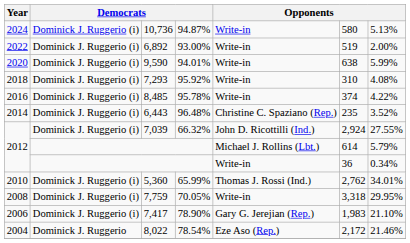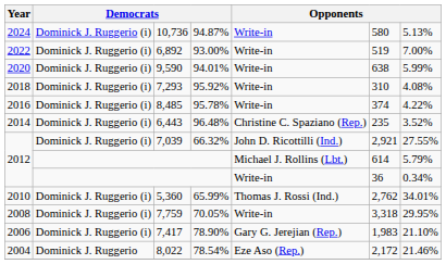 <table class="wikitable">
 <tr>
 <th>Year</th>
 <th colspan=3><a href='#'>Democrats</a></th>
 <th colspan=3>Opponents</th>
 </tr>
 <tr>
 <td><a href='#'>2024</a></td>
 <td><a href='#'>Dominick J. Ruggerio</a> (i)</td>
 <td>10,736</td>
 <td>94.87%</td>
 <td><a href='#'>Write-in</a></td>
 <td>580</td>
 <td>5.13%</td>
 </tr>
 <tr>
 <td><a href='#'>2022</a></td>
 <td>Dominick J. Ruggerio (i)</td>
 <td>6,892</td>
 <td>93.00%</td>
 <td>Write-in</td>
 <td>519</td>
-<td>2.00%</td>
+<td>7.00%</td>
 </tr>
 <tr>
 <td><a href='#'>2020</a></td>
 <td>Dominick J. Ruggerio (i)</td>
 <td>9,590</td>
 <td>94.01%</td>
 <td>Write-in</td>
 <td>638</td>
 <td>5.99%</td>
 </tr>
 <tr>
 <td>2018</td>
 <td>Dominick J. Ruggerio (i)</td>
 <td>7,293</td>
 <td>95.92%</td>
 <td>Write-in</td>
 <td>310</td>
 <td>4.08%</td>
 </tr>
 <tr>
 <td>2016</td>
 <td>Dominick J. Ruggerio (i)</td>
 <td>8,485</td>
 <td>95.78%</td>
 <td>Write-in</td>
 <td>374</td>
 <td>4.22%</td>
 </tr>
 <tr>
 <td>2014</td>
 <td>Dominick J. Ruggerio (i)</td>
 <td>6,443</td>
 <td>96.48%</td>
 <td>Christine C. Spaziano (<a href='#'>Rep.</a>)</td>
 <td>235</td>
 <td>3.52%</td>
 </tr>
 <tr>
 <td rowspan=3>2012</td>
 <td>Dominick J. Ruggerio (i)</td>
 <td>7,039</td>
 <td>66.32%</td>
 <td>John D. Ricottilli (<a href='#'>Ind.</a>)</td>
-<td>2,924</td>
+<td>2,921</td>
 <td>27.55%</td>
 </tr>
 <tr>
 <td colspan=3></td>
 <td>Michael J. Rollins (<a href='#'>Lbt.</a>)</td>
 <td>614</td>
 <td>5.79%</td>
 </tr>
 <tr>
 <td colspan=3></td>
 <td>Write-in</td>
 <td>36</td>
 <td>0.34%</td>
 </tr>
 <tr>
 <td>2010</td>
 <td>Dominick J. Ruggerio (i)</td>
 <td>5,360</td>
 <td>65.99%</td>
 <td>Thomas J. Rossi (Ind.)</td>
 <td>2,762</td>
 <td>34.01%</td>
 </tr>
 <tr>
 <td>2008</td>
 <td>Dominick J. Ruggerio (i)</td>
 <td>7,759</td>
 <td>70.05%</td>
 <td>Write-in</td>
 <td>3,318</td>
 <td>29.95%</td>
 </tr>
 <tr>
 <td>2006</td>
 <td>Dominick J. Ruggerio (i)</td>
 <td>7,417</td>
 <td>78.90%</td>
 <td>Gary G. Jerejian (<a href='#'>Rep.</a>)</td>
 <td>1,983</td>
 <td>21.10%</td>
 </tr>
 <tr>
 <td>2004</td>
 <td>Dominick J. Ruggerio</td>
 <td>8,022</td>
 <td>78.54%</td>
 <td>Eze Aso (<a href='#'>Rep.</a>)</td>
 <td>2,172</td>
 <td>21.46%</td>
 </tr>
 <tr>
 </tr>
 </table>
